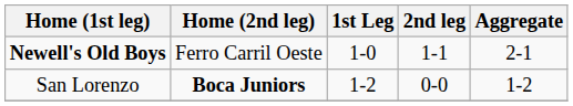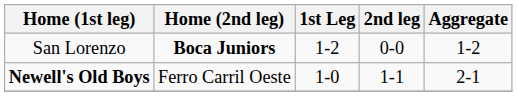 <table class="wikitable" style="text-align: center;">
 <tr>
 <th>Home (1st leg)</th>
 <th>Home (2nd leg)</th>
 <th>1st Leg</th>
 <th>2nd leg</th>
 <th>Aggregate</th>
 </tr>
 <tr>
+<td>San Lorenzo</td>
+<td><strong>Boca Juniors</strong></td>
+<td>1-2</td>
+<td>0-0</td>
+<td>1-2</td>
+</tr>
+<tr>
 <td><strong>Newell's Old Boys</strong></td>
 <td>Ferro Carril Oeste</td>
 <td>1-0</td>
 <td>1-1</td>
 <td>2-1</td>
 </tr>
 <tr>
-<td>San Lorenzo</td>
-<td><strong>Boca Juniors</strong></td>
-<td>1-2</td>
-<td>0-0</td>
-<td>1-2</td>
-</tr>
-<tr>
 </tr>
 </table>
